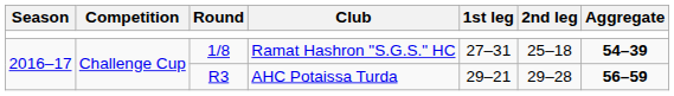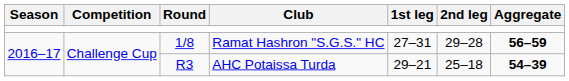 <table class="wikitable">
 <tr>
 <th>Season</th>
 <th>Competition</th>
 <th>Round</th>
 <th>Club</th>
 <th>1st leg</th>
 <th>2nd leg</th>
 <th>Aggregate</th>
 </tr>
 <tr>
 <td colspan="7" bgcolor=white></td>
 </tr>
 <tr>
 <td rowspan="2"><a href='#'>2016–17</a></td>
 <td rowspan="2"><a href='#'>Challenge Cup</a></td>
 <td style="text-align:center;"><a href='#'>1/8</a></td>
 <td> <a href='#'>Ramat Hashron "S.G.S." HC</a></td>
 <td style="text-align:center;">27–31</td>
-<td style="text-align:center;">25–18</td>
-<td style="text-align:center;"><strong>54–39</strong></td>
+<td style="text-align:center;">29–28</td>
+<td style="text-align:center;"><strong>56–59</strong></td>
 </tr>
 <tr>
 <td style="text-align:center;"><a href='#'>R3</a></td>
 <td> <a href='#'>AHC Potaissa Turda</a></td>
 <td style="text-align:center;">29–21</td>
-<td style="text-align:center;">29–28</td>
-<td style="text-align:center;"><strong>56–59</strong></td>
+<td style="text-align:center;">25–18</td>
+<td style="text-align:center;"><strong>54–39</strong></td>
 </tr>
 </table>
